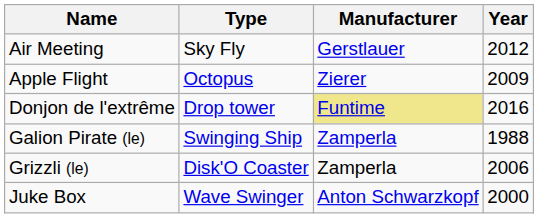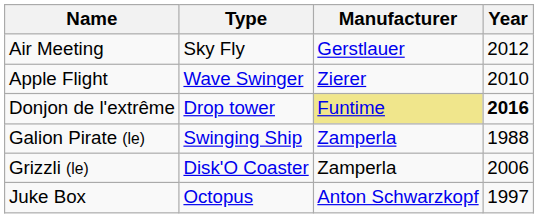 <table class="wikitable sortable">
 <tr>
 <th>Name</th>
 <th>Type</th>
 <th>Manufacturer</th>
 <th>Year</th>
 </tr>
 <tr>
 <td>Air Meeting</td>
 <td>Sky Fly</td>
 <td><a href='#'>Gerstlauer</a></td>
 <td style="text-align: center;">2012</td>
 </tr>
 <tr>
 <td>Apple Flight</td>
-<td><a href='#'>Octopus</a></td>
+<td><a href='#'>Wave Swinger</a></td>
 <td><a href='#'>Zierer</a></td>
-<td style="text-align: center;">2009</td>
+<td style="text-align: center;">2010</td>
 </tr>
 <tr>
 <td>Donjon de l'extrême</td>
 <td><a href='#'>Drop tower</a></td>
 <td style="background: khaki;"><a href='#'>Funtime</a></td>
-<td style="text-align: center;">2016</td>
+<td style="text-align: center;"><strong>2016</strong></td>
 </tr>
 <tr>
 <td>Galion Pirate <small>(le)</small></td>
 <td><a href='#'>Swinging Ship</a></td>
 <td><a href='#'>Zamperla</a></td>
 <td style="text-align: center;">1988</td>
 </tr>
 <tr>
 <td>Grizzli <small>(le)</small></td>
 <td><a href='#'>Disk'O Coaster</a></td>
 <td>Zamperla</td>
 <td style="text-align: center;">2006</td>
 </tr>
 <tr>
 <td>Juke Box</td>
-<td><a href='#'>Wave Swinger</a></td>
+<td><a href='#'>Octopus</a></td>
 <td><a href='#'>Anton Schwarzkopf</a></td>
-<td style="text-align: center;">2000</td>
+<td style="text-align: center;">1997</td>
 </tr>
 </table>
